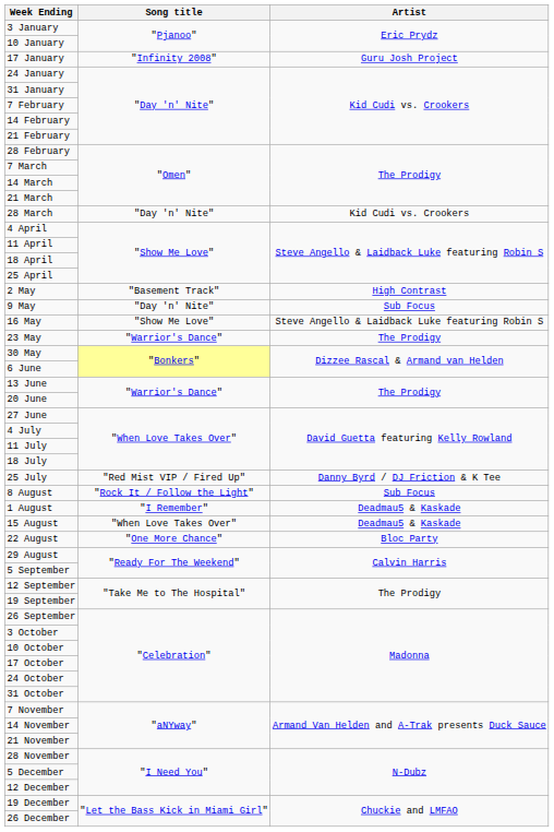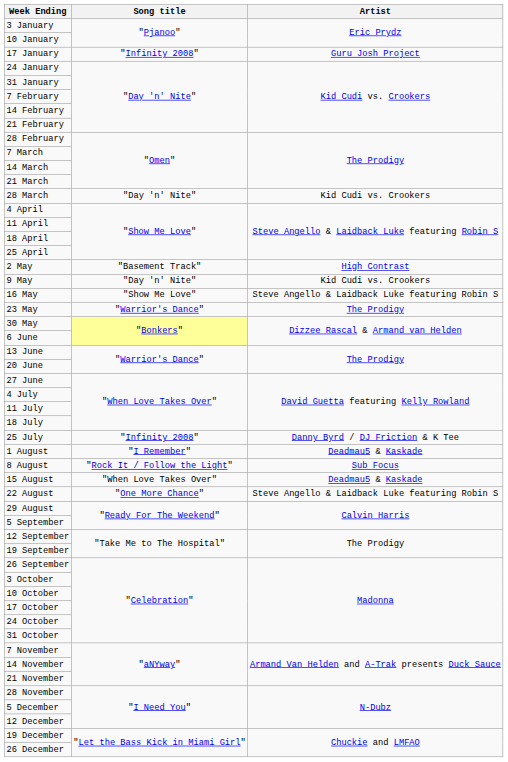 <table class="wikitable sortable toccolours" style="font-size:100%; text-align:left;">
 <tr>
 <th>Week Ending</th>
 <th>Song title</th>
 <th>Artist</th>
 </tr>
 <tr>
 <td>3 January</td>
 <td align=center rowspan=2>"<a href='#'>Pjanoo</a>"</td>
 <td align=center rowspan=2><a href='#'>Eric Prydz</a></td>
 </tr>
 <tr>
 <td>10 January</td>
 </tr>
 <tr>
 <td>17 January</td>
 <td align=center>"<a href='#'>Infinity 2008</a>"</td>
 <td align=center><a href='#'>Guru Josh Project</a></td>
 </tr>
 <tr>
 <td>24 January</td>
 <td align=center rowspan=5>"<a href='#'>Day 'n' Nite</a>"</td>
 <td align=center rowspan=5><a href='#'>Kid Cudi</a> vs. <a href='#'>Crookers</a></td>
 </tr>
 <tr>
 <td>31 January</td>
 </tr>
 <tr>
 <td>7 February</td>
 </tr>
 <tr>
 <td>14 February</td>
 </tr>
 <tr>
 <td>21 February</td>
 </tr>
 <tr>
 <td>28 February</td>
 <td align=center rowspan=4>"<a href='#'>Omen</a>"</td>
 <td align=center rowspan=4><a href='#'>The Prodigy</a></td>
 </tr>
 <tr>
 <td>7 March</td>
 </tr>
 <tr>
 <td>14 March</td>
 </tr>
 <tr>
 <td>21 March</td>
 </tr>
 <tr>
 <td>28 March</td>
 <td align=center>"Day 'n' Nite"</td>
 <td align=center>Kid Cudi vs. Crookers</td>
 </tr>
 <tr>
 <td>4 April</td>
 <td align=center rowspan=4>"<a href='#'>Show Me Love</a>"</td>
 <td align=center rowspan=4><a href='#'>Steve Angello</a> & <a href='#'>Laidback Luke</a> featuring <a href='#'>Robin S</a></td>
 </tr>
 <tr>
 <td>11 April</td>
 </tr>
 <tr>
 <td>18 April</td>
 </tr>
 <tr>
 <td>25 April</td>
 </tr>
 <tr>
 <td>2 May</td>
 <td align=center>"Basement Track"</td>
 <td align=center><a href='#'>High Contrast</a></td>
 </tr>
 <tr>
 <td>9 May</td>
 <td align=center>"Day 'n' Nite"</td>
-<td align=center><a href='#'>Sub Focus</a></td>
+<td align=center>Kid Cudi vs. Crookers</td>
 </tr>
 <tr>
 <td>16 May</td>
 <td align=center>"Show Me Love"</td>
 <td align=center>Steve Angello & Laidback Luke featuring Robin S</td>
 </tr>
 <tr>
 <td>23 May</td>
 <td align=center>"<a href='#'>Warrior's Dance</a>"</td>
 <td align=center><a href='#'>The Prodigy</a></td>
 </tr>
 <tr>
 <td>30 May</td>
 <td align=center rowspan=2 bgcolor=#FFFF99>"<a href='#'>Bonkers</a>" </td>
 <td align=center rowspan=2><a href='#'>Dizzee Rascal</a> & <a href='#'>Armand van Helden</a></td>
 </tr>
 <tr>
 <td>6 June</td>
 </tr>
 <tr>
 <td>13 June</td>
 <td align=center rowspan=2>"<a href='#'>Warrior's Dance</a>"</td>
 <td align=center rowspan=2><a href='#'>The Prodigy</a></td>
 </tr>
 <tr>
 <td>20 June</td>
 </tr>
 <tr>
 <td>27 June</td>
 <td align=center rowspan=4>"<a href='#'>When Love Takes Over</a>"</td>
 <td align=center rowspan=4><a href='#'>David Guetta</a> featuring <a href='#'>Kelly Rowland</a></td>
 </tr>
 <tr>
 <td>4 July</td>
 </tr>
 <tr>
 <td>11 July</td>
 </tr>
 <tr>
 <td>18 July</td>
 </tr>
 <tr>
 <td>25 July</td>
-<td align=center>"Red Mist VIP / Fired Up"</td>
+<td align=center>"<a href='#'>Infinity 2008</a>"</td>
 <td align=center><a href='#'>Danny Byrd</a> / <a href='#'>DJ Friction</a> & K Tee</td>
+</tr>
+<tr>
+<td>1 August</td>
+<td align=center>"<a href='#'>I Remember</a>"</td>
+<td align=center><a href='#'>Deadmau5</a> & <a href='#'>Kaskade</a></td>
 </tr>
 <tr>
 <td>8 August</td>
 <td align=center>"<a href='#'>Rock It / Follow the Light</a>"</td>
 <td align=center><a href='#'>Sub Focus</a></td>
-</tr>
-<tr>
-<td>1 August</td>
-<td align=center>"<a href='#'>I Remember</a>"</td>
-<td align=center><a href='#'>Deadmau5</a> & <a href='#'>Kaskade</a></td>
 </tr>
 <tr>
 <td>15 August</td>
 <td align=center>"When Love Takes Over"</td>
 <td align=center><a href='#'>Deadmau5</a> & <a href='#'>Kaskade</a></td>
 </tr>
 <tr>
 <td>22 August</td>
 <td align=center>"<a href='#'>One More Chance</a>"</td>
-<td align=center><a href='#'>Bloc Party</a></td>
+<td align=center>Steve Angello & Laidback Luke featuring Robin S</td>
 </tr>
 <tr>
 <td>29 August</td>
 <td align=center rowspan=2>"<a href='#'>Ready For The Weekend</a>"</td>
 <td align=center rowspan=2><a href='#'>Calvin Harris</a></td>
 </tr>
 <tr>
 <td>5 September</td>
 </tr>
 <tr>
 <td>12 September</td>
 <td align=center rowspan=2>"Take Me to The Hospital"</td>
 <td align=center rowspan=2>The Prodigy</td>
 </tr>
 <tr>
 <td>19 September</td>
 </tr>
 <tr>
 <td>26 September</td>
 <td align=center rowspan=6>"<a href='#'>Celebration</a>"</td>
 <td align=center rowspan=6><a href='#'>Madonna</a></td>
 </tr>
 <tr>
 <td>3 October</td>
 </tr>
 <tr>
 <td>10 October</td>
 </tr>
 <tr>
 <td>17 October</td>
 </tr>
 <tr>
 <td>24 October</td>
 </tr>
 <tr>
 <td>31 October</td>
 </tr>
 <tr>
 <td>7 November</td>
 <td align=center rowspan=3>"<a href='#'>aNYway</a>"</td>
 <td align=center rowspan=3><a href='#'>Armand Van Helden</a> and <a href='#'>A-Trak</a> presents <a href='#'>Duck Sauce</a></td>
 </tr>
 <tr>
 <td>14 November</td>
 </tr>
 <tr>
 <td>21 November</td>
 </tr>
 <tr>
 <td>28 November</td>
 <td align=center rowspan=3>"<a href='#'>I Need You</a>"</td>
 <td align=center rowspan=3><a href='#'>N-Dubz</a></td>
 </tr>
 <tr>
 <td>5 December</td>
 </tr>
 <tr>
 <td>12 December</td>
 </tr>
 <tr>
 <td>19 December</td>
 <td align=center rowspan=3>"<a href='#'>Let the Bass Kick in Miami Girl</a>"</td>
 <td align=center rowspan=3><a href='#'>Chuckie</a> and <a href='#'>LMFAO</a></td>
 </tr>
 <tr>
 <td>26 December</td>
 </tr>
 </table>
